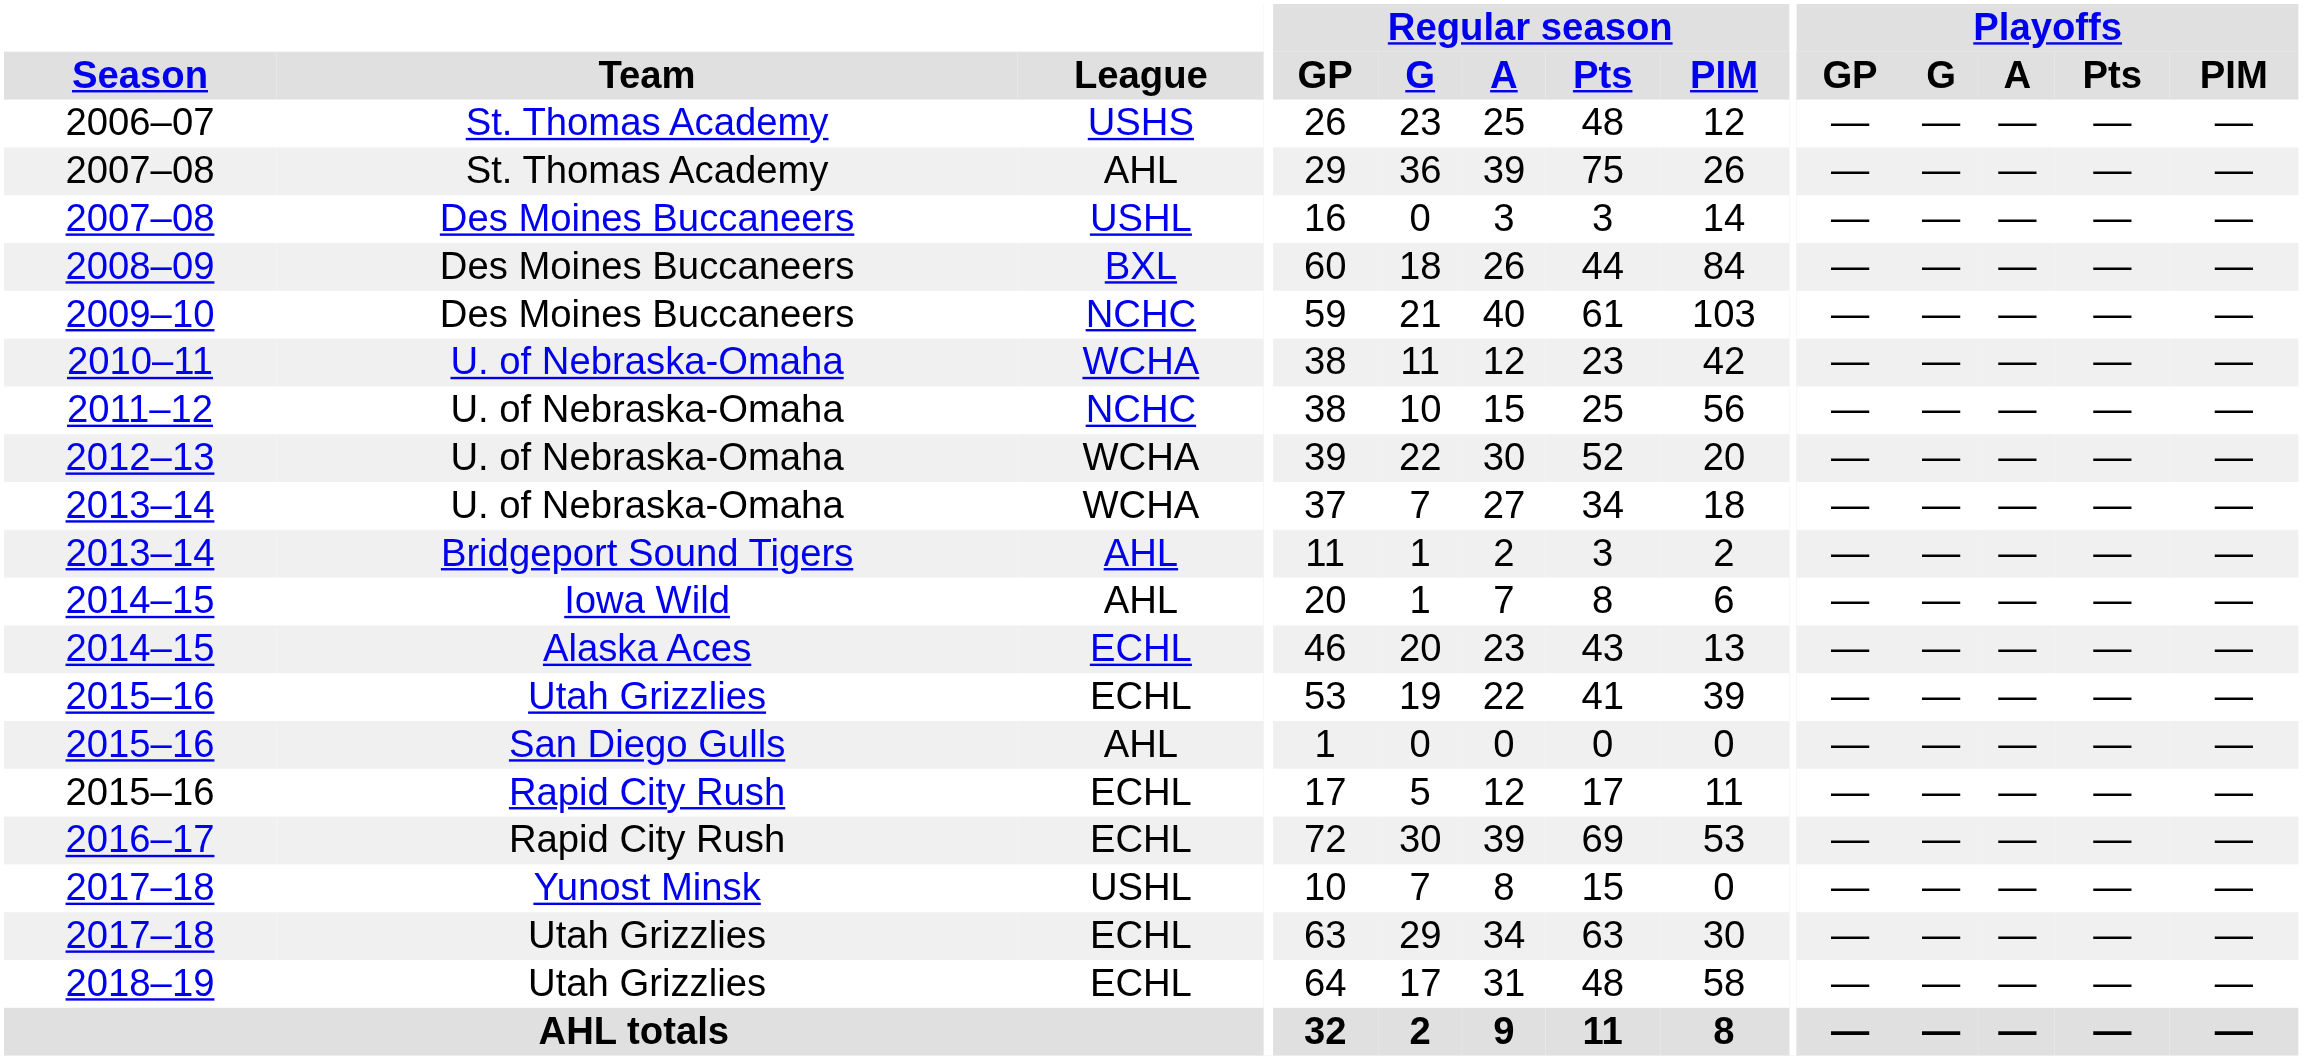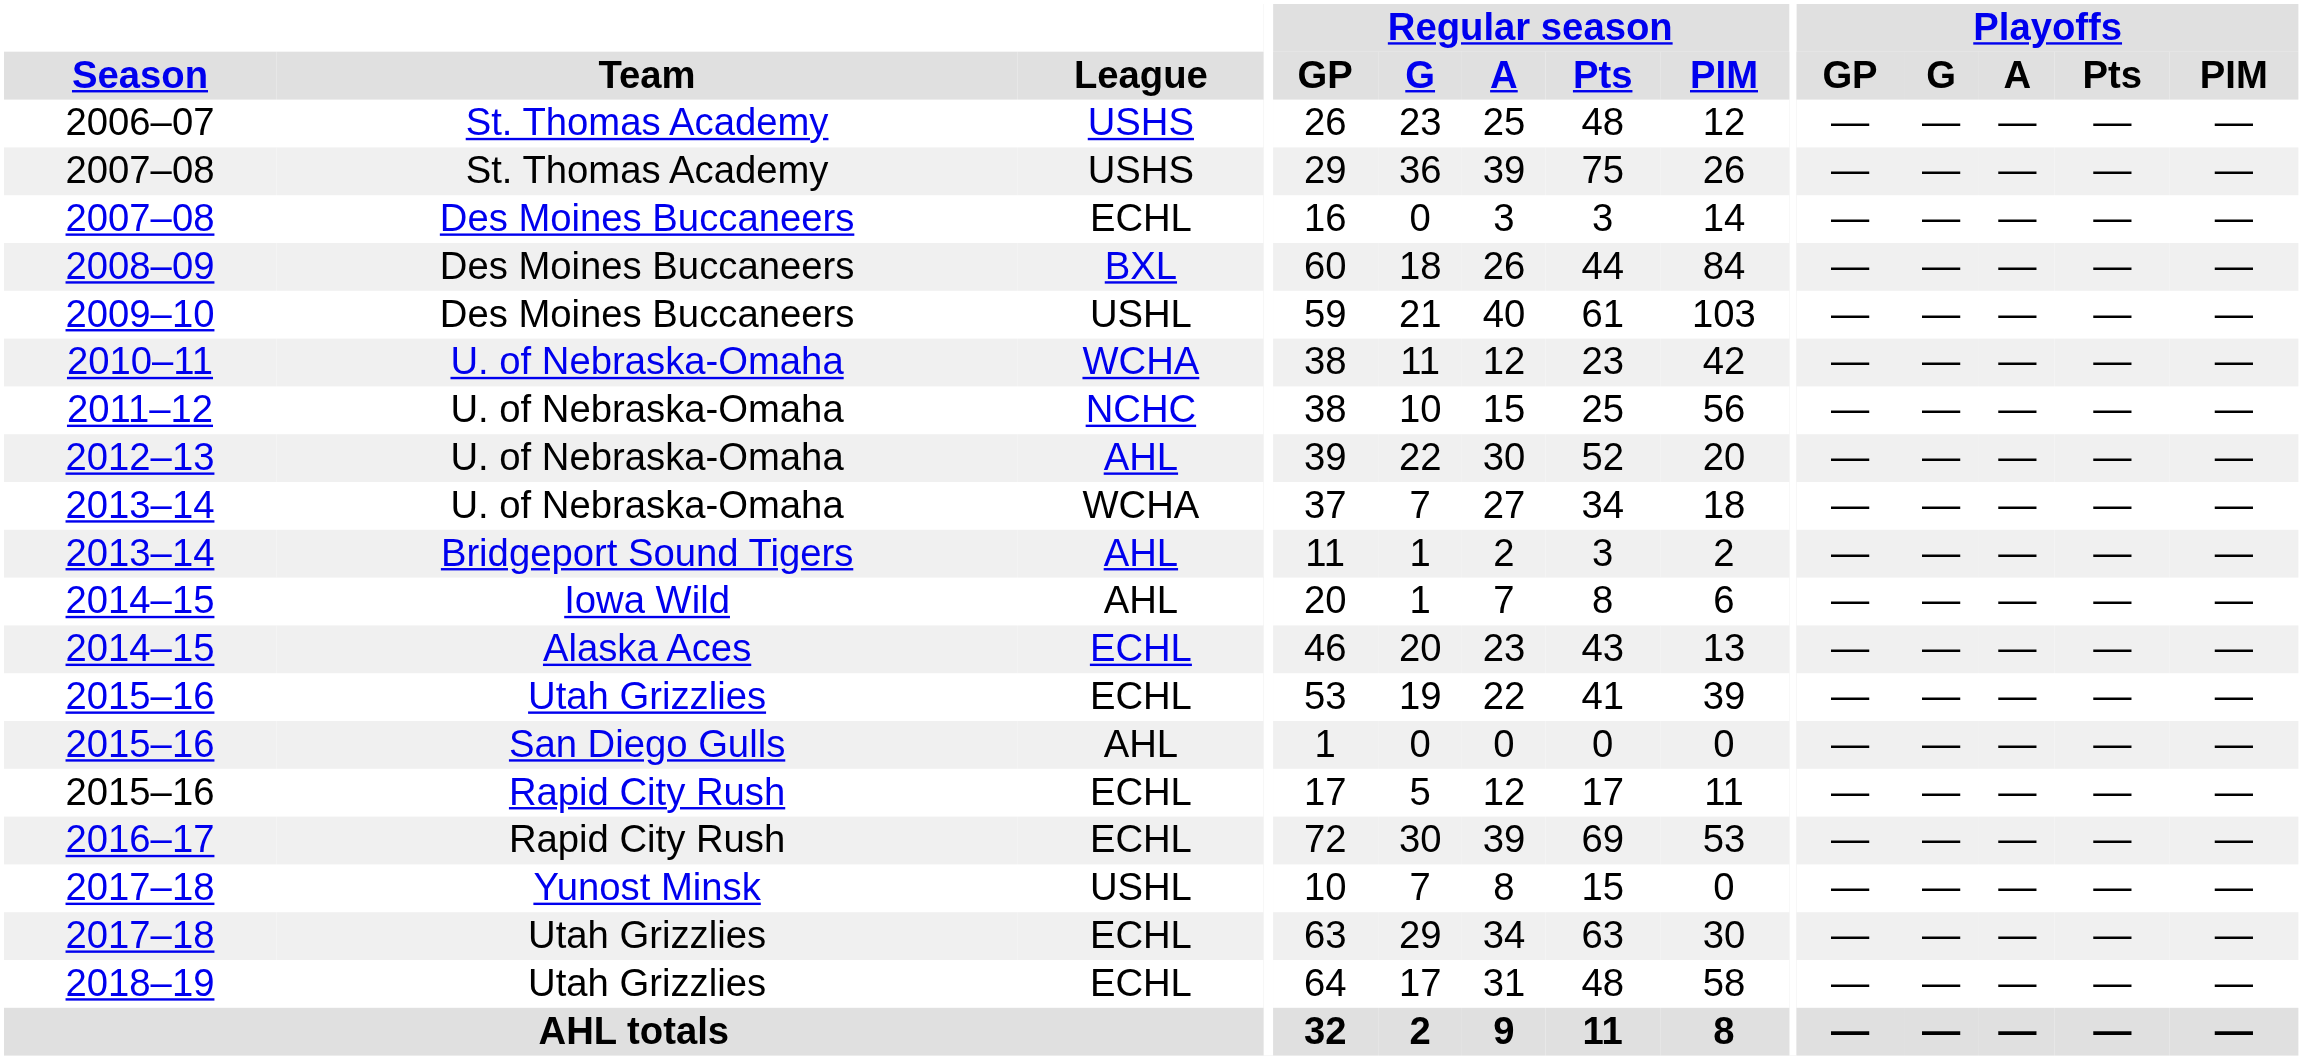 <table border="0" cellpadding="1" cellspacing="0" style="text-align:center; width:60em">
 <tr bgcolor="#e0e0e0">
 <th colspan="3" bgcolor="#ffffff"></th>
 <th rowspan="99" bgcolor="#ffffff"></th>
 <th colspan="5"><a href='#'>Regular season</a></th>
 <th rowspan="99" bgcolor="#ffffff"></th>
 <th colspan="5"><a href='#'>Playoffs</a></th>
 </tr>
 <tr bgcolor="#e0e0e0">
 <th><a href='#'>Season</a></th>
 <th>Team</th>
 <th>League</th>
 <th>GP</th>
 <th><a href='#'>G</a></th>
 <th><a href='#'>A</a></th>
 <th><a href='#'>Pts</a></th>
 <th><a href='#'>PIM</a></th>
 <th>GP</th>
 <th>G</th>
 <th>A</th>
 <th>Pts</th>
 <th>PIM</th>
 </tr>
 <tr>
 <td>2006–07</td>
 <td><a href='#'>St. Thomas Academy</a></td>
 <td><a href='#'>USHS</a></td>
 <td>26</td>
 <td>23</td>
 <td>25</td>
 <td>48</td>
 <td>12</td>
 <td>—</td>
 <td>—</td>
 <td>—</td>
 <td>—</td>
 <td>—</td>
 </tr>
 <tr bgcolor="#f0f0f0">
 <td>2007–08</td>
 <td>St. Thomas Academy</td>
-<td>AHL</td>
+<td>USHS</td>
 <td>29</td>
 <td>36</td>
 <td>39</td>
 <td>75</td>
 <td>26</td>
 <td>—</td>
 <td>—</td>
 <td>—</td>
 <td>—</td>
 <td>—</td>
 </tr>
 <tr>
 <td><a href='#'>2007–08</a></td>
 <td><a href='#'>Des Moines Buccaneers</a></td>
-<td><a href='#'>USHL</a></td>
+<td>ECHL</td>
 <td>16</td>
 <td>0</td>
 <td>3</td>
 <td>3</td>
 <td>14</td>
 <td>—</td>
 <td>—</td>
 <td>—</td>
 <td>—</td>
 <td>—</td>
 </tr>
 <tr bgcolor="#f0f0f0">
 <td><a href='#'>2008–09</a></td>
 <td>Des Moines Buccaneers</td>
 <td><a href='#'>BXL</a></td>
 <td>60</td>
 <td>18</td>
 <td>26</td>
 <td>44</td>
 <td>84</td>
 <td>—</td>
 <td>—</td>
 <td>—</td>
 <td>—</td>
 <td>—</td>
 </tr>
 <tr>
 <td><a href='#'>2009–10</a></td>
 <td>Des Moines Buccaneers</td>
-<td><a href='#'>NCHC</a></td>
+<td>USHL</td>
 <td>59</td>
 <td>21</td>
 <td>40</td>
 <td>61</td>
 <td>103</td>
 <td>—</td>
 <td>—</td>
 <td>—</td>
 <td>—</td>
 <td>—</td>
 </tr>
 <tr bgcolor="#f0f0f0">
 <td><a href='#'>2010–11</a></td>
 <td><a href='#'>U. of Nebraska-Omaha</a></td>
 <td><a href='#'>WCHA</a></td>
 <td>38</td>
 <td>11</td>
 <td>12</td>
 <td>23</td>
 <td>42</td>
 <td>—</td>
 <td>—</td>
 <td>—</td>
 <td>—</td>
 <td>—</td>
 </tr>
 <tr>
 <td><a href='#'>2011–12</a></td>
 <td>U. of Nebraska-Omaha</td>
 <td><a href='#'>NCHC</a></td>
 <td>38</td>
 <td>10</td>
 <td>15</td>
 <td>25</td>
 <td>56</td>
 <td>—</td>
 <td>—</td>
 <td>—</td>
 <td>—</td>
 <td>—</td>
 </tr>
 <tr bgcolor="#f0f0f0">
 <td><a href='#'>2012–13</a></td>
 <td>U. of Nebraska-Omaha</td>
-<td>WCHA</td>
+<td><a href='#'>AHL</a></td>
 <td>39</td>
 <td>22</td>
 <td>30</td>
 <td>52</td>
 <td>20</td>
 <td>—</td>
 <td>—</td>
 <td>—</td>
 <td>—</td>
 <td>—</td>
 </tr>
 <tr>
 <td><a href='#'>2013–14</a></td>
 <td>U. of Nebraska-Omaha</td>
 <td>WCHA</td>
 <td>37</td>
 <td>7</td>
 <td>27</td>
 <td>34</td>
 <td>18</td>
 <td>—</td>
 <td>—</td>
 <td>—</td>
 <td>—</td>
 <td>—</td>
 </tr>
 <tr bgcolor="#f0f0f0">
 <td><a href='#'>2013–14</a></td>
 <td><a href='#'>Bridgeport Sound Tigers</a></td>
 <td><a href='#'>AHL</a></td>
 <td>11</td>
 <td>1</td>
 <td>2</td>
 <td>3</td>
 <td>2</td>
 <td>—</td>
 <td>—</td>
 <td>—</td>
 <td>—</td>
 <td>—</td>
 </tr>
 <tr>
 <td><a href='#'>2014–15</a></td>
 <td><a href='#'>Iowa Wild</a></td>
 <td>AHL</td>
 <td>20</td>
 <td>1</td>
 <td>7</td>
 <td>8</td>
 <td>6</td>
 <td>—</td>
 <td>—</td>
 <td>—</td>
 <td>—</td>
 <td>—</td>
 </tr>
 <tr bgcolor="#f0f0f0">
 <td><a href='#'>2014–15</a></td>
 <td><a href='#'>Alaska Aces</a></td>
 <td><a href='#'>ECHL</a></td>
 <td>46</td>
 <td>20</td>
 <td>23</td>
 <td>43</td>
 <td>13</td>
 <td>—</td>
 <td>—</td>
 <td>—</td>
 <td>—</td>
 <td>—</td>
 </tr>
 <tr>
 <td><a href='#'>2015–16</a></td>
 <td><a href='#'>Utah Grizzlies</a></td>
 <td>ECHL</td>
 <td>53</td>
 <td>19</td>
 <td>22</td>
 <td>41</td>
 <td>39</td>
 <td>—</td>
 <td>—</td>
 <td>—</td>
 <td>—</td>
 <td>—</td>
 </tr>
 <tr bgcolor="#f0f0f0">
 <td><a href='#'>2015–16</a></td>
 <td><a href='#'>San Diego Gulls</a></td>
 <td>AHL</td>
 <td>1</td>
 <td>0</td>
 <td>0</td>
 <td>0</td>
 <td>0</td>
 <td>—</td>
 <td>—</td>
 <td>—</td>
 <td>—</td>
 <td>—</td>
 </tr>
 <tr>
 <td>2015–16</td>
 <td><a href='#'>Rapid City Rush</a></td>
 <td>ECHL</td>
 <td>17</td>
 <td>5</td>
 <td>12</td>
 <td>17</td>
 <td>11</td>
 <td>—</td>
 <td>—</td>
 <td>—</td>
 <td>—</td>
 <td>—</td>
 </tr>
 <tr bgcolor="#f0f0f0">
 <td><a href='#'>2016–17</a></td>
 <td>Rapid City Rush</td>
 <td>ECHL</td>
 <td>72</td>
 <td>30</td>
 <td>39</td>
 <td>69</td>
 <td>53</td>
 <td>—</td>
 <td>—</td>
 <td>—</td>
 <td>—</td>
 <td>—</td>
 </tr>
 <tr>
 <td><a href='#'>2017–18</a></td>
 <td><a href='#'>Yunost Minsk</a></td>
 <td>USHL</td>
 <td>10</td>
 <td>7</td>
 <td>8</td>
 <td>15</td>
 <td>0</td>
 <td>—</td>
 <td>—</td>
 <td>—</td>
 <td>—</td>
 <td>—</td>
 </tr>
 <tr bgcolor="#f0f0f0">
 <td><a href='#'>2017–18</a></td>
 <td>Utah Grizzlies</td>
 <td>ECHL</td>
 <td>63</td>
 <td>29</td>
 <td>34</td>
 <td>63</td>
 <td>30</td>
 <td>—</td>
 <td>—</td>
 <td>—</td>
 <td>—</td>
 <td>—</td>
 </tr>
 <tr>
 <td><a href='#'>2018–19</a></td>
 <td>Utah Grizzlies</td>
 <td>ECHL</td>
 <td>64</td>
 <td>17</td>
 <td>31</td>
 <td>48</td>
 <td>58</td>
 <td>—</td>
 <td>—</td>
 <td>—</td>
 <td>—</td>
 <td>—</td>
 </tr>
 <tr bgcolor="#e0e0e0">
 <th colspan="3">AHL totals</th>
 <th>32</th>
 <th>2</th>
 <th>9</th>
 <th>11</th>
 <th>8</th>
 <th>—</th>
 <th>—</th>
 <th>—</th>
 <th>—</th>
 <th>—</th>
 </tr>
 </table>
